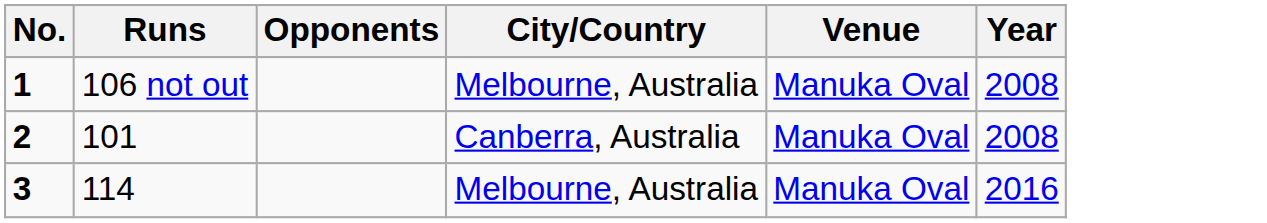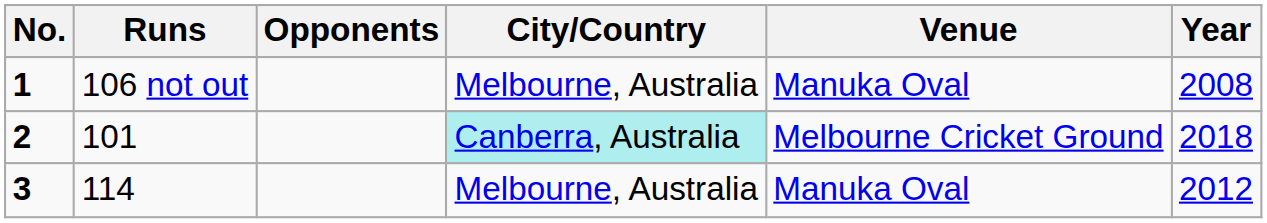 <table class="wikitable">
 <tr>
 <th>No.</th>
 <th>Runs</th>
 <th>Opponents</th>
 <th>City/Country</th>
 <th>Venue</th>
 <th>Year</th>
 </tr>
 <tr>
 <td><strong>1</strong></td>
 <td>106 <a href='#'>not out</a></td>
 <td></td>
 <td><a href='#'>Melbourne</a>, Australia</td>
 <td><a href='#'>Manuka Oval</a></td>
 <td><a href='#'>2008</a></td>
 </tr>
 <tr>
 <td><strong>2</strong></td>
 <td>101</td>
 <td></td>
-<td><a href='#'>Canberra</a>, Australia</td>
-<td><a href='#'>Manuka Oval</a></td>
-<td><a href='#'>2008</a></td>
+<td style="background: paleturquoise;"><a href='#'>Canberra</a>, Australia</td>
+<td><a href='#'>Melbourne Cricket Ground</a></td>
+<td><a href='#'>2018</a></td>
 </tr>
 <tr>
 <td><strong>3</strong></td>
 <td>114</td>
 <td></td>
 <td><a href='#'>Melbourne</a>, Australia</td>
 <td><a href='#'>Manuka Oval</a></td>
-<td><a href='#'>2016</a></td>
+<td><a href='#'>2012</a></td>
 </tr>
 </table>
